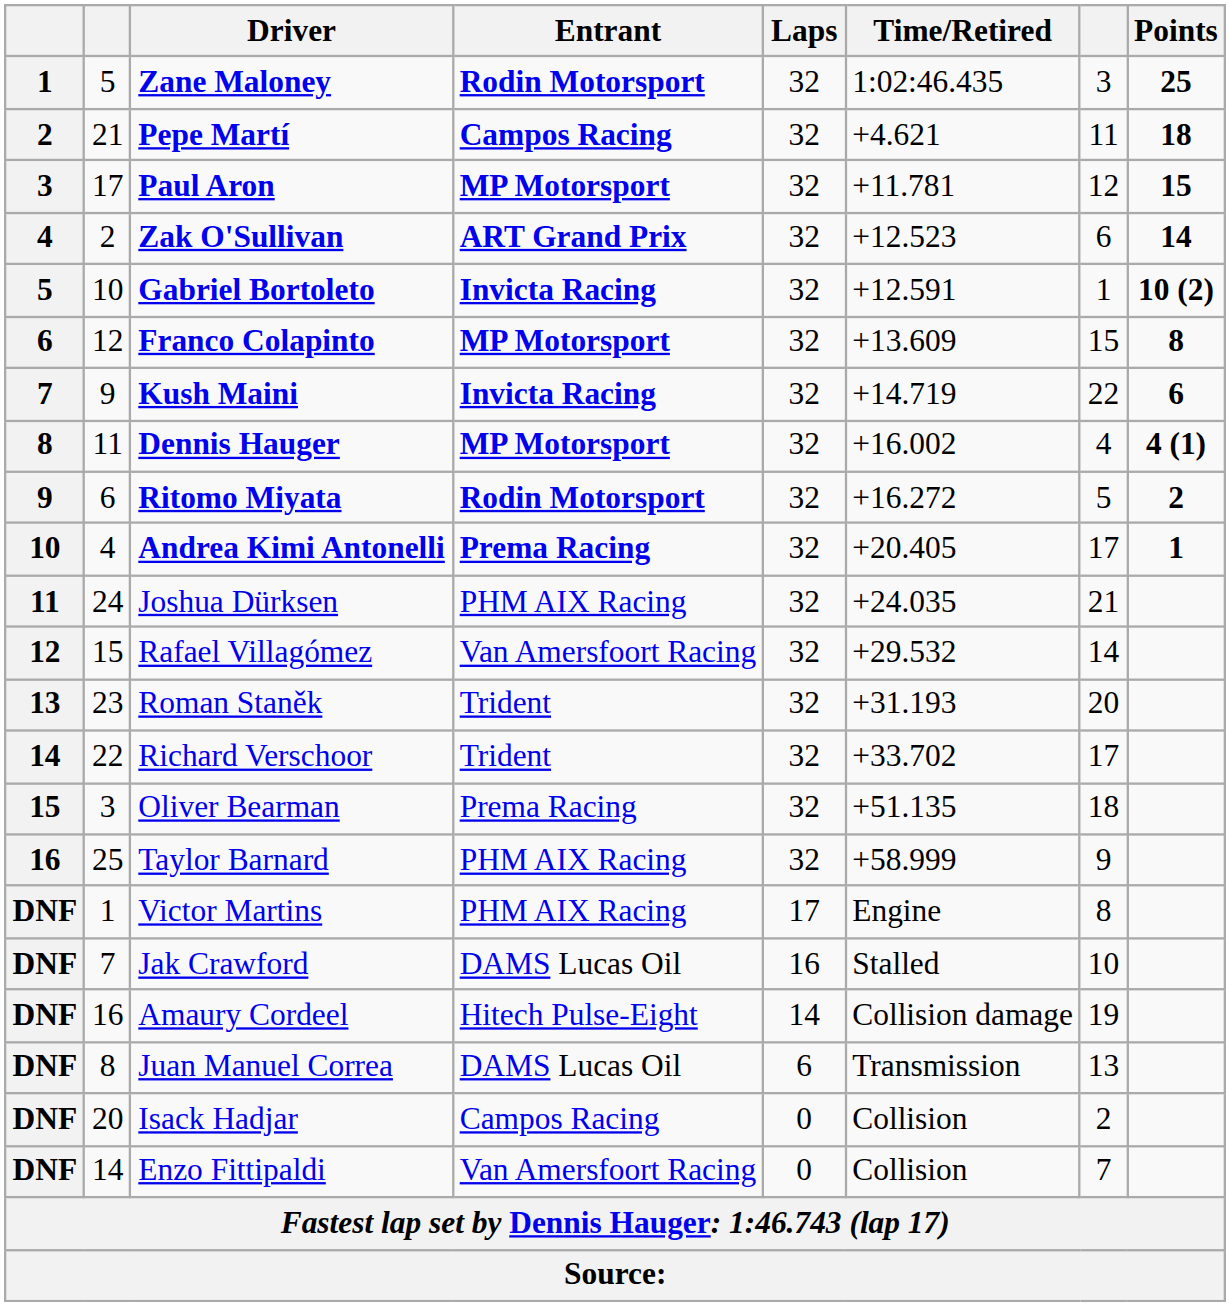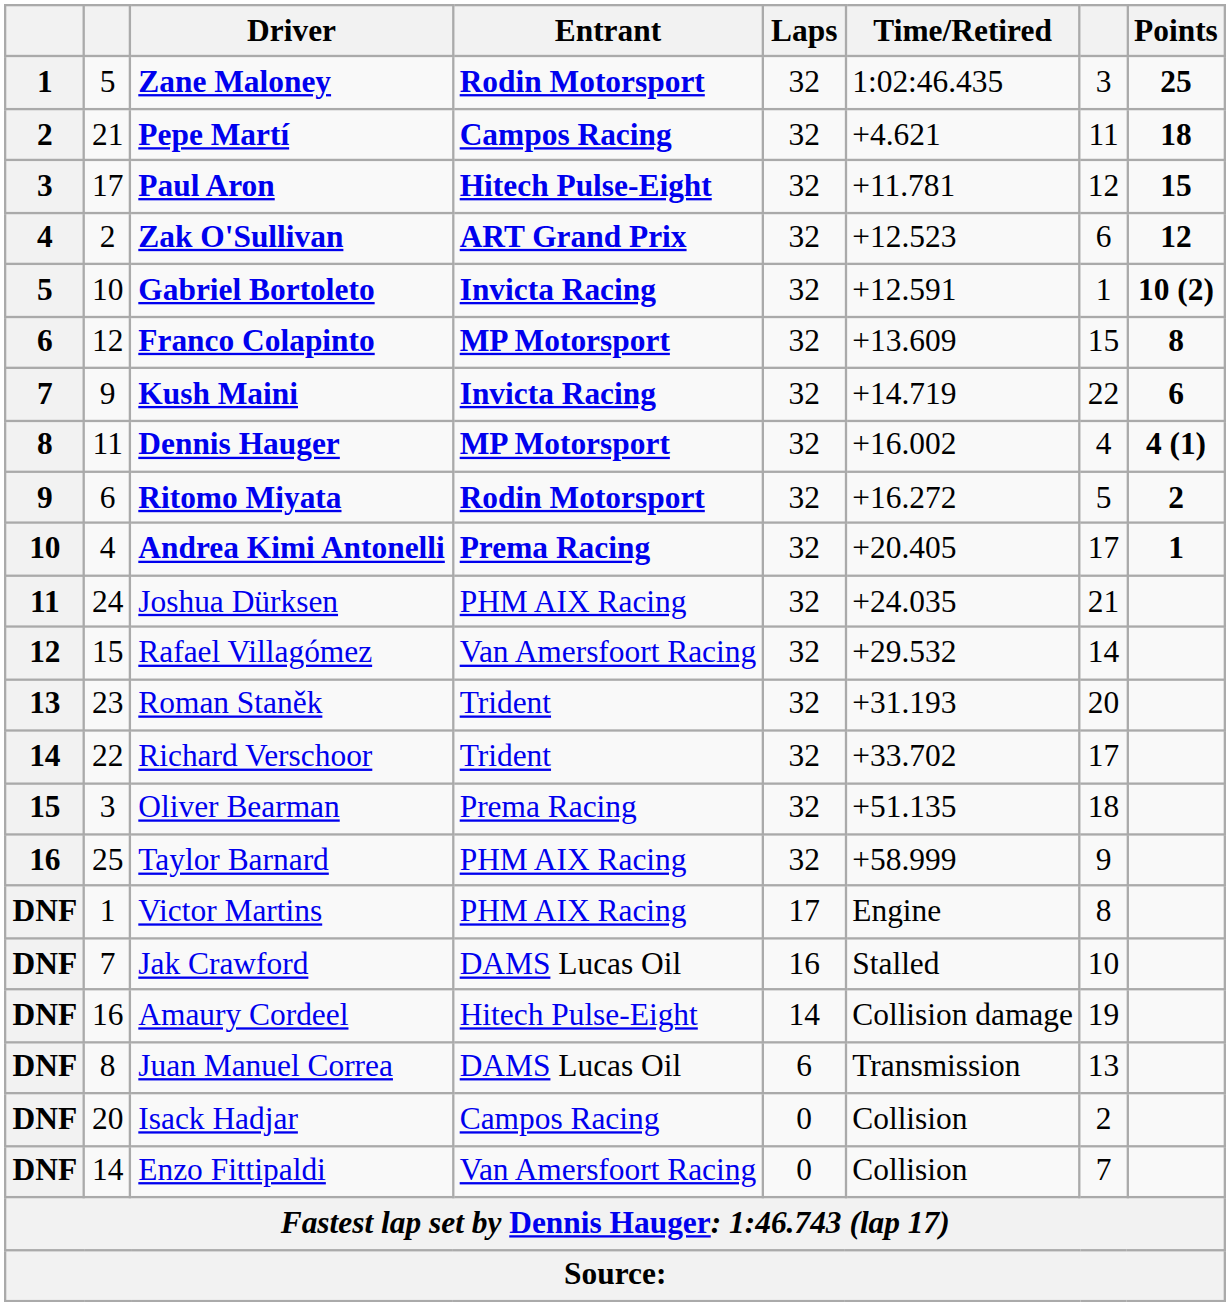 <table class="wikitable" style="font-size:85%">
 <tr>
 <th scope="col"></th>
 <th scope="col"></th>
 <th scope="col">Driver</th>
 <th scope="col">Entrant</th>
 <th scope="col">Laps</th>
 <th scope="col">Time/Retired</th>
 <th scope="col"></th>
 <th scope="col">Points</th>
 </tr>
 <tr>
 <th>1</th>
 <td align="center">5</td>
 <td> <strong><a href='#'>Zane Maloney</a></strong></td>
 <td><strong><a href='#'>Rodin Motorsport</a></strong></td>
 <td align="center">32</td>
 <td>1:02:46.435</td>
 <td align="center">3</td>
 <td align="center"><strong>25</strong></td>
 </tr>
 <tr>
 <th>2</th>
 <td align="center">21</td>
 <td> <strong><a href='#'>Pepe Martí</a></strong></td>
 <td><strong><a href='#'>Campos Racing</a></strong></td>
 <td align="center">32</td>
 <td>+4.621</td>
 <td align="center">11</td>
 <td align="center"><strong>18</strong></td>
 </tr>
 <tr>
 <th>3</th>
 <td align="center">17</td>
 <td> <strong><a href='#'>Paul Aron</a></strong></td>
-<td><strong><a href='#'>MP Motorsport</a></strong></td>
+<td><strong><a href='#'>Hitech Pulse-Eight</a></strong></td>
 <td align="center">32</td>
 <td>+11.781</td>
 <td align="center">12</td>
 <td align="center"><strong>15</strong></td>
 </tr>
 <tr>
 <th>4</th>
 <td align="center">2</td>
 <td> <strong><a href='#'>Zak O'Sullivan</a></strong></td>
 <td><strong><a href='#'>ART Grand Prix</a></strong></td>
 <td align="center">32</td>
 <td>+12.523</td>
 <td align="center">6</td>
-<td align="center"><strong>14</strong></td>
+<td align="center"><strong>12</strong></td>
 </tr>
 <tr>
 <th>5</th>
 <td align="center">10</td>
 <td> <strong><a href='#'>Gabriel Bortoleto</a></strong></td>
 <td><strong><a href='#'>Invicta Racing</a></strong></td>
 <td align="center">32</td>
 <td>+12.591</td>
 <td align="center">1</td>
 <td align="center"><strong>10 (2)</strong></td>
 </tr>
 <tr>
 <th>6</th>
 <td align="center">12</td>
 <td> <strong><a href='#'>Franco Colapinto</a></strong></td>
 <td><strong><a href='#'>MP Motorsport</a></strong></td>
 <td align="center">32</td>
 <td>+13.609</td>
 <td align="center">15</td>
 <td align="center"><strong>8</strong></td>
 </tr>
 <tr>
 <th>7</th>
 <td align="center">9</td>
 <td> <strong><a href='#'>Kush Maini</a></strong></td>
 <td><strong><a href='#'>Invicta Racing</a></strong></td>
 <td align="center">32</td>
 <td>+14.719</td>
 <td align="center">22</td>
 <td align="center"><strong>6</strong></td>
 </tr>
 <tr>
 <th>8</th>
 <td align="center">11</td>
 <td> <strong><a href='#'>Dennis Hauger</a></strong></td>
 <td><strong><a href='#'>MP Motorsport</a></strong></td>
 <td align="center">32</td>
 <td>+16.002</td>
 <td align="center">4</td>
 <td align="center"><strong>4 (1)</strong></td>
 </tr>
 <tr>
 <th>9</th>
 <td align="center">6</td>
 <td> <strong><a href='#'>Ritomo Miyata</a></strong></td>
 <td><strong><a href='#'>Rodin Motorsport</a></strong></td>
 <td align="center">32</td>
 <td>+16.272</td>
 <td align="center">5</td>
 <td align="center"><strong>2</strong></td>
 </tr>
 <tr>
 <th>10</th>
 <td align="center">4</td>
 <td> <strong><a href='#'>Andrea Kimi Antonelli</a></strong></td>
 <td><strong><a href='#'>Prema Racing</a></strong></td>
 <td align="center">32</td>
 <td>+20.405</td>
 <td align="center">17</td>
 <td align="center"><strong>1</strong></td>
 </tr>
 <tr>
 <th>11</th>
 <td align="center">24</td>
 <td> <a href='#'>Joshua Dürksen</a></td>
 <td><a href='#'>PHM AIX Racing</a></td>
 <td align="center">32</td>
 <td>+24.035</td>
 <td align="center">21</td>
 <td align="center"></td>
 </tr>
 <tr>
 <th>12</th>
 <td align="center">15</td>
 <td> <a href='#'>Rafael Villagómez</a></td>
 <td><a href='#'>Van Amersfoort Racing</a></td>
 <td align="center">32</td>
 <td>+29.532</td>
 <td align="center">14</td>
 <td></td>
 </tr>
 <tr>
 <th>13</th>
 <td align="center">23</td>
 <td> <a href='#'>Roman Staněk</a></td>
 <td><a href='#'>Trident</a></td>
 <td align="center">32</td>
 <td>+31.193</td>
 <td align="center">20</td>
 <td></td>
 </tr>
 <tr>
 <th>14</th>
 <td align="center">22</td>
 <td> <a href='#'>Richard Verschoor</a></td>
 <td><a href='#'>Trident</a></td>
 <td align="center">32</td>
 <td>+33.702</td>
 <td align="center">17</td>
 <td></td>
 </tr>
 <tr>
 <th>15</th>
 <td align="center">3</td>
 <td> <a href='#'>Oliver Bearman</a></td>
 <td><a href='#'>Prema Racing</a></td>
 <td align="center">32</td>
 <td>+51.135</td>
 <td align="center">18</td>
 <td align="center"></td>
 </tr>
 <tr>
 <th>16</th>
 <td align="center">25</td>
 <td> <a href='#'>Taylor Barnard</a></td>
 <td><a href='#'>PHM AIX Racing</a></td>
 <td align="center">32</td>
 <td>+58.999</td>
 <td align="center">9</td>
 <td></td>
 </tr>
 <tr>
 <th>DNF</th>
 <td align="center">1</td>
 <td> <a href='#'>Victor Martins</a></td>
 <td><a href='#'>PHM AIX Racing</a></td>
 <td align="center">17</td>
 <td>Engine</td>
 <td align="center">8</td>
 <td></td>
 </tr>
 <tr>
 <th>DNF</th>
 <td align="center">7</td>
 <td> <a href='#'>Jak Crawford</a></td>
 <td><a href='#'>DAMS</a> Lucas Oil</td>
 <td align="center">16</td>
 <td>Stalled</td>
 <td align="center">10</td>
 <td></td>
 </tr>
 <tr>
 <th>DNF</th>
 <td align="center">16</td>
 <td> <a href='#'>Amaury Cordeel</a></td>
 <td><a href='#'>Hitech Pulse-Eight</a></td>
 <td align="center">14</td>
 <td>Collision damage</td>
 <td align="center">19</td>
 <td align="center"></td>
 </tr>
 <tr>
 <th>DNF</th>
 <td align="center">8</td>
 <td> <a href='#'>Juan Manuel Correa</a></td>
 <td><a href='#'>DAMS</a> Lucas Oil</td>
 <td align="center">6</td>
 <td>Transmission</td>
 <td align="center">13</td>
 <td align="center"></td>
 </tr>
 <tr>
 <th>DNF</th>
 <td align="center">20</td>
 <td> <a href='#'>Isack Hadjar</a></td>
 <td><a href='#'>Campos Racing</a></td>
 <td align="center">0</td>
 <td>Collision</td>
 <td align="center">2</td>
 <td></td>
 </tr>
 <tr>
 <th>DNF</th>
 <td align="center">14</td>
 <td> <a href='#'>Enzo Fittipaldi</a></td>
 <td><a href='#'>Van Amersfoort Racing</a></td>
 <td align="center">0</td>
 <td>Collision</td>
 <td align="center">7</td>
 <td></td>
 </tr>
 <tr>
 <th colspan="8"><em>Fastest lap set by</em> <strong> <a href='#'>Dennis Hauger</a><strong><em>: 1:46.743 (lap 17)<em></th>
 </tr>
 <tr>
 <th colspan="8">Source:</th>
 </tr>
 </table>
